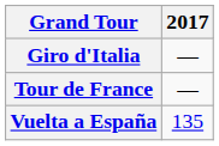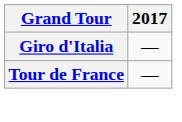 <table class="wikitable plainrowheaders">
 <tr>
 <th scope="col"><a href='#'>Grand Tour</a></th>
 <th scope="col">2017</th>
 </tr>
 <tr style="text-align:center;">
 <th scope="row"> <a href='#'>Giro d'Italia</a></th>
 <td>—</td>
 </tr>
 <tr style="text-align:center;">
 <th scope="row"> <a href='#'>Tour de France</a></th>
 <td>—</td>
 </tr>
-<tr style="text-align:center;">
-<th scope="row"> <a href='#'>Vuelta a España</a></th>
-<td><a href='#'>135</a></td>
-</tr>
 </table>
